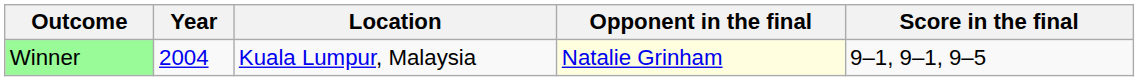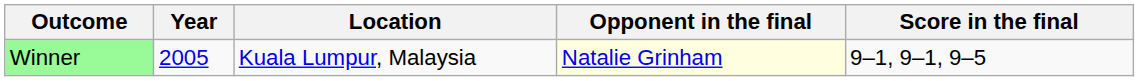 <table class="sortable wikitable">
 <tr>
 <th width="100">Outcome</th>
 <th width="50">Year</th>
 <th width="225">Location</th>
 <th width="200">Opponent in the final</th>
 <th width="200">Score in the final</th>
 </tr>
 <tr>
 <td bgcolor="98FB98">Winner</td>
-<td><a href='#'>2004</a></td>
+<td><a href='#'>2005</a></td>
 <td><a href='#'>Kuala Lumpur</a>, Malaysia</td>
 <td style="background: lightyellow;"> <a href='#'>Natalie Grinham</a></td>
 <td>9–1, 9–1, 9–5</td>
 </tr>
 </table>
